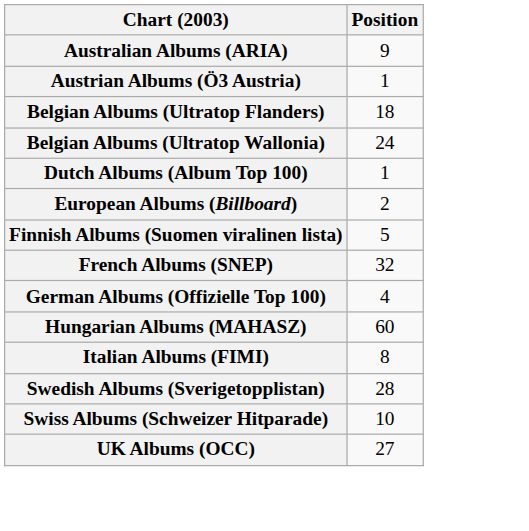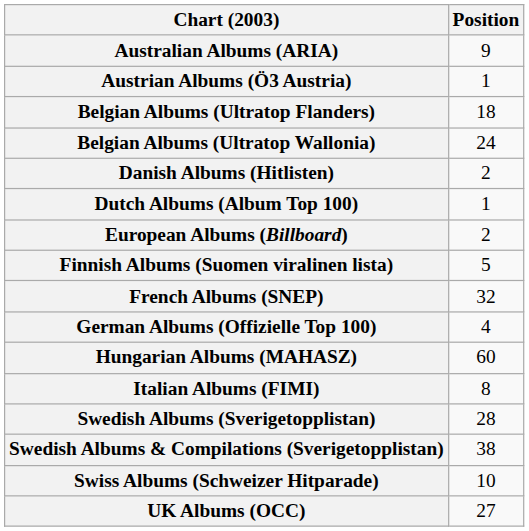 <table class="wikitable sortable plainrowheaders">
 <tr>
 <th>Chart (2003)</th>
 <th>Position</th>
 </tr>
 <tr>
 <th scope="row">Australian Albums (ARIA)</th>
 <td align="center">9</td>
 </tr>
 <tr>
 <th scope="row">Austrian Albums (Ö3 Austria)</th>
 <td align="center">1</td>
 </tr>
 <tr>
 <th scope="row">Belgian Albums (Ultratop Flanders)</th>
 <td align="center">18</td>
 </tr>
 <tr>
 <th scope="row">Belgian Albums (Ultratop Wallonia)</th>
 <td align="center">24</td>
+</tr>
+<tr>
+<th scope="row">Danish Albums (Hitlisten)</th>
+<td align="center">2</td>
 </tr>
 <tr>
 <th scope="row">Dutch Albums (Album Top 100)</th>
 <td align="center">1</td>
 </tr>
 <tr>
 <th scope="row">European Albums (<em>Billboard</em>)</th>
 <td align="center">2</td>
 </tr>
 <tr>
 <th scope="row">Finnish Albums (Suomen viralinen lista)</th>
 <td align="center">5</td>
 </tr>
 <tr>
 <th scope="row">French Albums (SNEP)</th>
 <td align="center">32</td>
 </tr>
 <tr>
 <th scope="row">German Albums (Offizielle Top 100)</th>
 <td align="center">4</td>
 </tr>
 <tr>
 <th scope="row">Hungarian Albums (MAHASZ)</th>
 <td align="center">60</td>
 </tr>
 <tr>
 <th scope="row">Italian Albums (FIMI)</th>
 <td align="center">8</td>
 </tr>
 <tr>
 <th scope="row">Swedish Albums (Sverigetopplistan)</th>
 <td align="center">28</td>
 </tr>
 <tr>
+<th scope="row">Swedish Albums & Compilations (Sverigetopplistan)</th>
+<td align="center">38</td>
+</tr>
+<tr>
 <th scope="row">Swiss Albums (Schweizer Hitparade)</th>
 <td align="center">10</td>
 </tr>
 <tr>
 <th scope="row">UK Albums (OCC)</th>
 <td align="center">27</td>
 </tr>
 </table>
